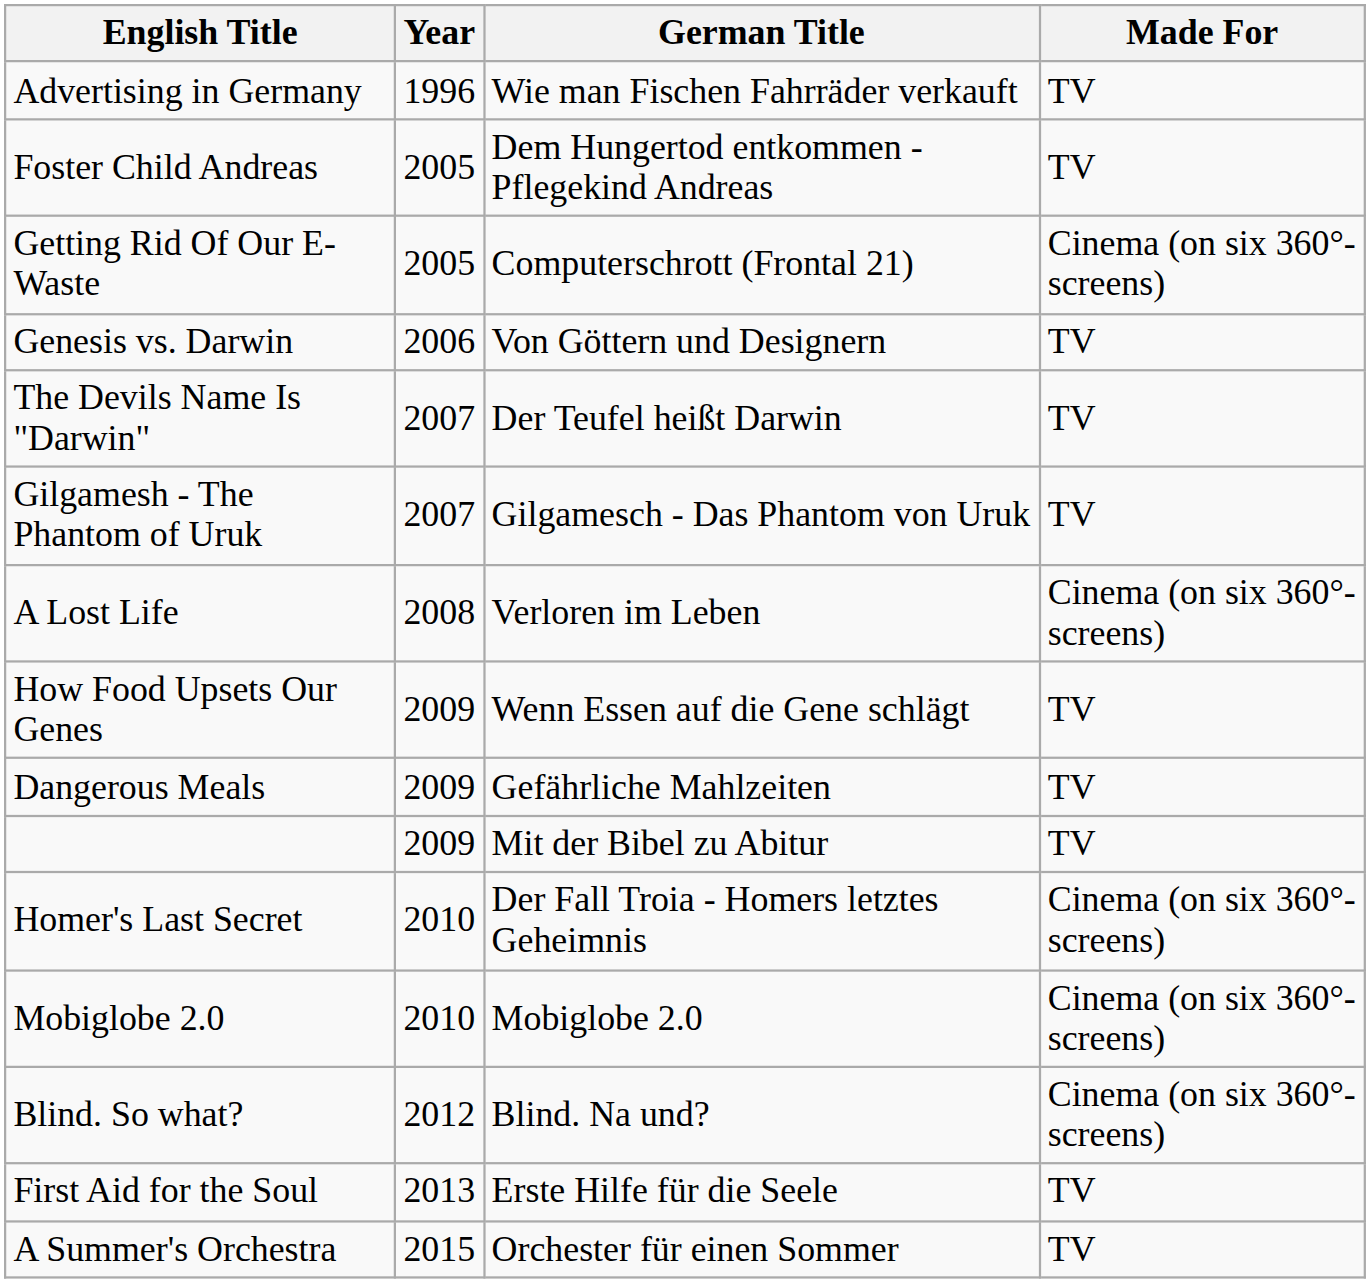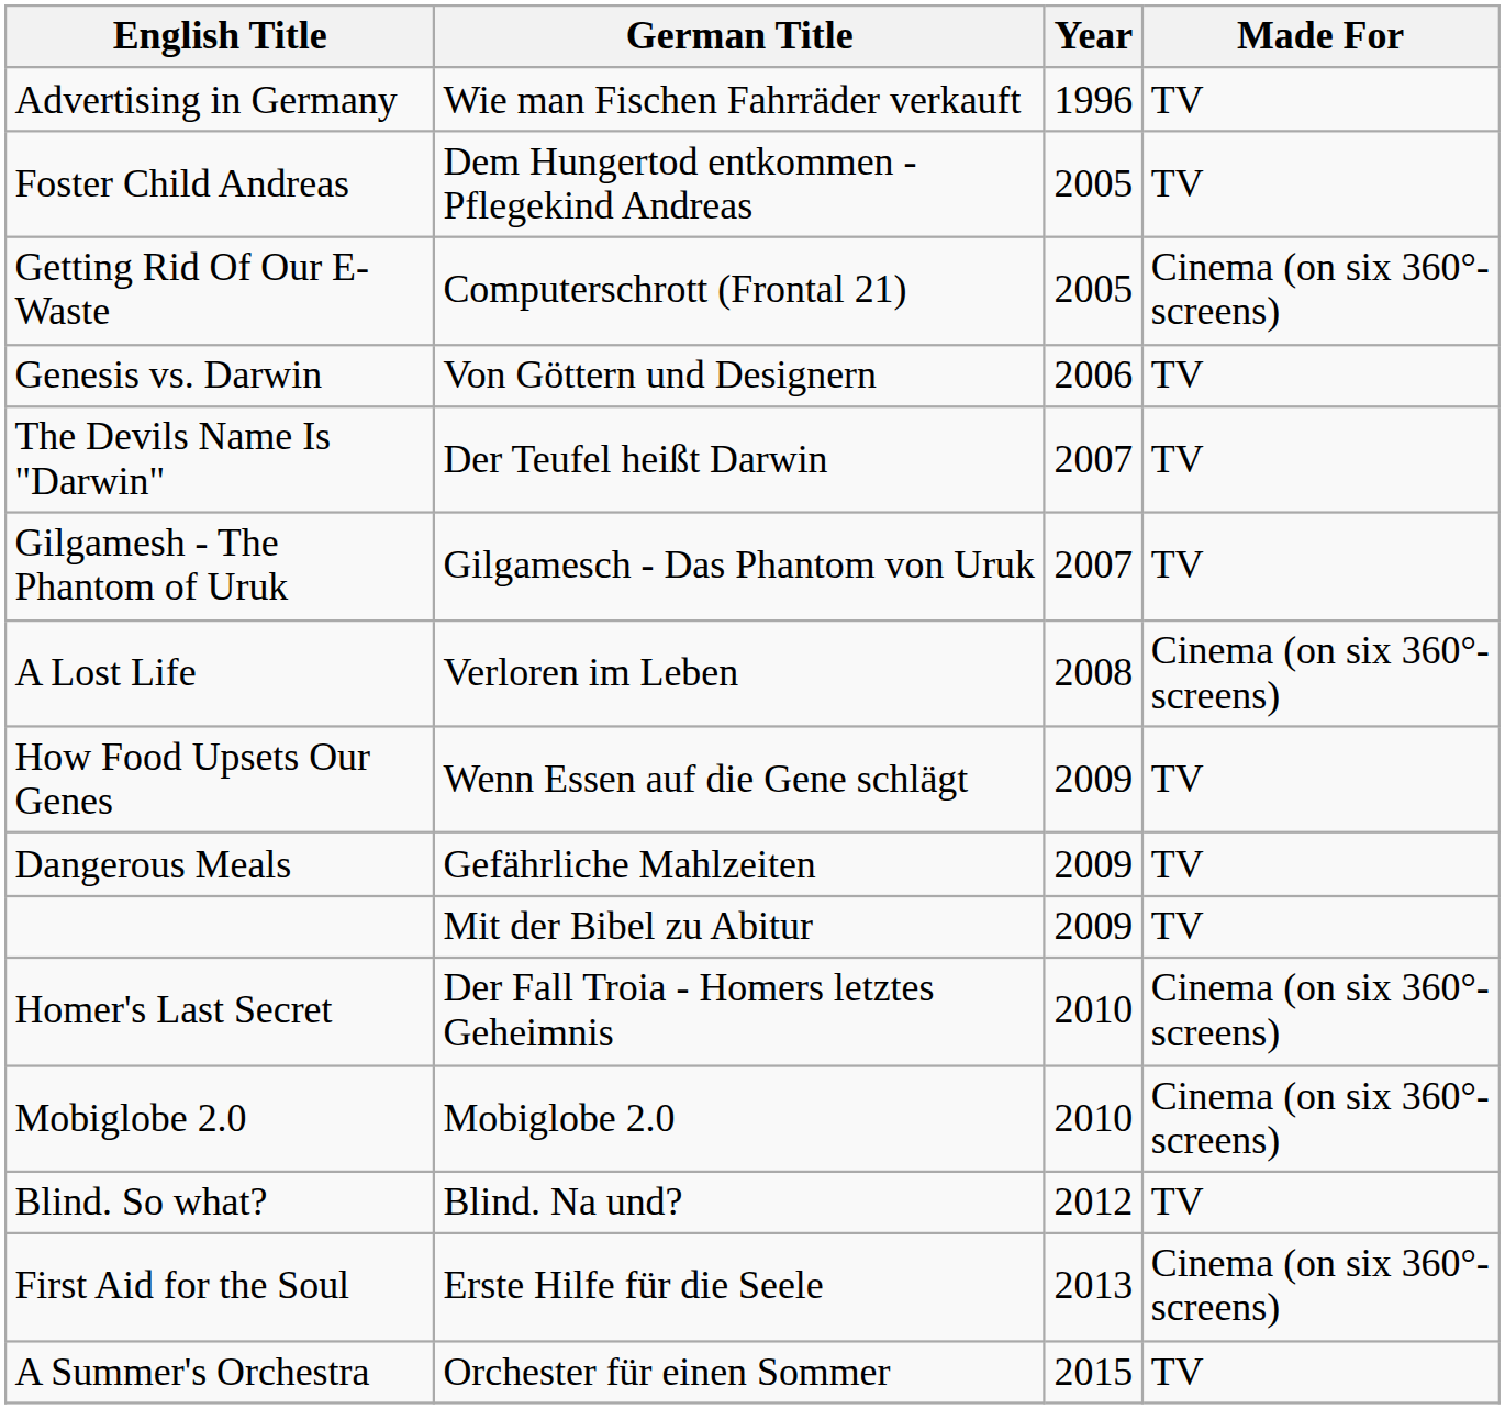 <table class="wikitable">
 <tr>
 <th>English Title</th>
+<th>German Title</th>
 <th>Year</th>
-<th>German Title</th>
 <th>Made For</th>
 </tr>
 <tr>
 <td>Advertising in Germany</td>
+<td>Wie man Fischen Fahrräder verkauft</td>
 <td>1996</td>
-<td>Wie man Fischen Fahrräder verkauft</td>
 <td>TV</td>
 </tr>
 <tr>
 <td>Foster Child Andreas</td>
+<td>Dem Hungertod entkommen - Pflegekind Andreas</td>
 <td>2005</td>
-<td>Dem Hungertod entkommen - Pflegekind Andreas</td>
 <td>TV</td>
 </tr>
 <tr>
 <td>Getting Rid Of Our E-Waste</td>
+<td>Computerschrott (Frontal 21)</td>
 <td>2005</td>
-<td>Computerschrott (Frontal 21)</td>
 <td>Cinema (on six 360°-screens)</td>
 </tr>
 <tr>
 <td>Genesis vs. Darwin</td>
+<td>Von Göttern und Designern</td>
 <td>2006</td>
-<td>Von Göttern und Designern</td>
 <td>TV</td>
 </tr>
 <tr>
 <td>The Devils Name Is "Darwin"</td>
+<td>Der Teufel heißt Darwin</td>
 <td>2007</td>
-<td>Der Teufel heißt Darwin</td>
 <td>TV</td>
 </tr>
 <tr>
 <td>Gilgamesh - The Phantom of Uruk</td>
+<td>Gilgamesch - Das Phantom von Uruk</td>
 <td>2007</td>
-<td>Gilgamesch - Das Phantom von Uruk</td>
 <td>TV</td>
 </tr>
 <tr>
 <td>A Lost Life</td>
+<td>Verloren im Leben</td>
 <td>2008</td>
-<td>Verloren im Leben</td>
 <td>Cinema (on six 360°-screens)</td>
 </tr>
 <tr>
 <td>How Food Upsets Our Genes</td>
+<td>Wenn Essen auf die Gene schlägt</td>
 <td>2009</td>
-<td>Wenn Essen auf die Gene schlägt</td>
 <td>TV</td>
 </tr>
 <tr>
 <td>Dangerous Meals</td>
+<td>Gefährliche Mahlzeiten</td>
 <td>2009</td>
-<td>Gefährliche Mahlzeiten</td>
 <td>TV</td>
 </tr>
 <tr>
 <td></td>
+<td>Mit der Bibel zu Abitur</td>
 <td>2009</td>
-<td>Mit der Bibel zu Abitur</td>
 <td>TV</td>
 </tr>
 <tr>
 <td>Homer's Last Secret</td>
+<td>Der Fall Troia - Homers letztes Geheimnis</td>
 <td>2010</td>
-<td>Der Fall Troia - Homers letztes Geheimnis</td>
 <td>Cinema (on six 360°-screens)</td>
 </tr>
 <tr>
 <td>Mobiglobe 2.0</td>
+<td>Mobiglobe 2.0</td>
 <td>2010</td>
-<td>Mobiglobe 2.0</td>
 <td>Cinema (on six 360°-screens)</td>
 </tr>
 <tr>
 <td>Blind. So what?</td>
+<td>Blind. Na und?</td>
 <td>2012</td>
-<td>Blind. Na und?</td>
+<td>TV</td>
+</tr>
+<tr>
+<td>First Aid for the Soul</td>
+<td>Erste Hilfe für die Seele</td>
+<td>2013</td>
 <td>Cinema (on six 360°-screens)</td>
 </tr>
 <tr>
-<td>First Aid for the Soul</td>
-<td>2013</td>
-<td>Erste Hilfe für die Seele</td>
-<td>TV</td>
-</tr>
-<tr>
 <td>A Summer's Orchestra</td>
+<td>Orchester für einen Sommer</td>
 <td>2015</td>
-<td>Orchester für einen Sommer</td>
 <td>TV</td>
 </tr>
 </table>
